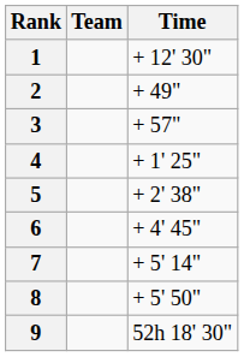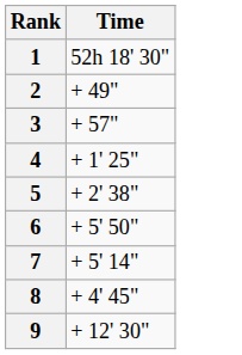 <table class="wikitable" margin-bottom:0;">
 <tr>
 <th scope="col">Rank</th>
-<th scope="col">Team</th>
 <th scope="col">Time</th>
 </tr>
 <tr>
 <th scope="row">1</th>
-<td> </td>
-<td>+ 12' 30"</td>
+<td>52h 18' 30"</td>
 </tr>
 <tr>
 <th scope="row">2</th>
-<td> </td>
 <td>+ 49"</td>
 </tr>
 <tr>
 <th scope="row">3</th>
-<td> </td>
 <td>+ 57"</td>
 </tr>
 <tr>
 <th scope="row">4</th>
-<td> </td>
 <td>+ 1' 25"</td>
 </tr>
 <tr>
 <th scope="row">5</th>
-<td> </td>
 <td>+ 2' 38"</td>
 </tr>
 <tr>
 <th scope="row">6</th>
-<td> </td>
-<td>+ 4' 45"</td>
+<td>+ 5' 50"</td>
 </tr>
 <tr>
 <th scope="row">7</th>
-<td> </td>
 <td>+ 5' 14"</td>
 </tr>
 <tr>
 <th scope="row">8</th>
-<td> </td>
-<td>+ 5' 50"</td>
+<td>+ 4' 45"</td>
 </tr>
 <tr>
 <th scope="row">9</th>
-<td> </td>
-<td>52h 18' 30"</td>
+<td>+ 12' 30"</td>
 </tr>
 </table>
